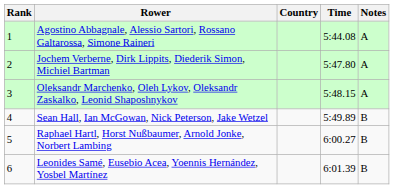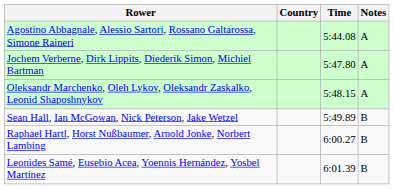 <table class="wikitable sortable" width=65%>
 <tr>
-<th>Rank</th>
 <th>Rower</th>
 <th>Country</th>
 <th>Time</th>
 <th>Notes</th>
 </tr>
 <tr bgcolor=ccffcc>
-<td>1</td>
 <td><a href='#'>Agostino Abbagnale</a>, <a href='#'>Alessio Sartori</a>, <a href='#'>Rossano Galtarossa</a>, <a href='#'>Simone Raineri</a></td>
 <td></td>
 <td>5:44.08</td>
 <td>A</td>
 </tr>
 <tr bgcolor=ccffcc>
-<td>2</td>
 <td><a href='#'>Jochem Verberne</a>, <a href='#'>Dirk Lippits</a>, <a href='#'>Diederik Simon</a>, <a href='#'>Michiel Bartman</a></td>
 <td></td>
 <td>5:47.80</td>
 <td>A</td>
 </tr>
 <tr bgcolor=ccffcc>
-<td>3</td>
 <td><a href='#'>Oleksandr Marchenko</a>, <a href='#'>Oleh Lykov</a>, <a href='#'>Oleksandr Zaskalko</a>, <a href='#'>Leonid Shaposhnykov</a></td>
 <td></td>
 <td>5:48.15</td>
 <td>A</td>
 </tr>
 <tr>
-<td>4</td>
 <td><a href='#'>Sean Hall</a>, <a href='#'>Ian McGowan</a>, <a href='#'>Nick Peterson</a>, <a href='#'>Jake Wetzel</a></td>
 <td></td>
 <td>5:49.89</td>
 <td>B</td>
 </tr>
 <tr>
-<td>5</td>
 <td><a href='#'>Raphael Hartl</a>, <a href='#'>Horst Nußbaumer</a>, <a href='#'>Arnold Jonke</a>, <a href='#'>Norbert Lambing</a></td>
 <td></td>
 <td>6:00.27</td>
 <td>B</td>
 </tr>
 <tr>
-<td>6</td>
 <td><a href='#'>Leonides Samé</a>, <a href='#'>Eusebio Acea</a>, <a href='#'>Yoennis Hernández</a>, <a href='#'>Yosbel Martínez</a></td>
 <td></td>
 <td>6:01.39</td>
 <td>B</td>
 </tr>
 </table>
